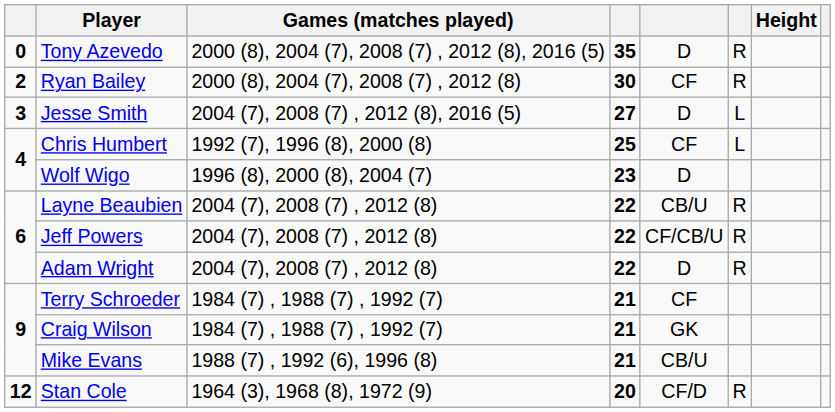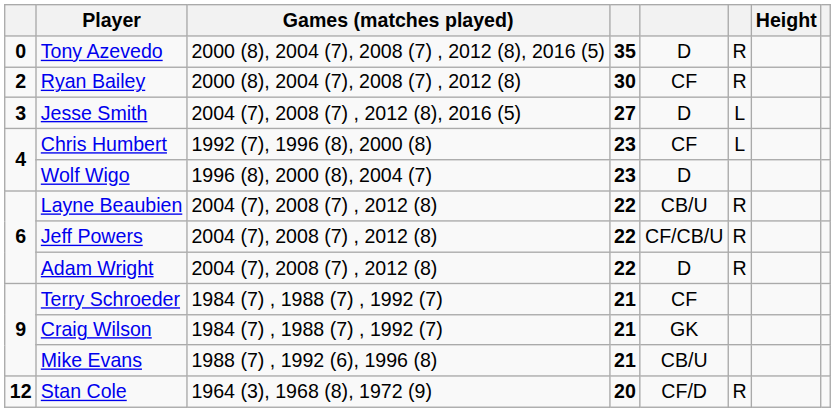 <table class="wikitable sortable" style="text-align: center; font-size: 90%; margin-left: 1em;">
 <tr>
 <th></th>
 <th>Player</th>
 <th>Games (matches played)</th>
 <th></th>
 <th></th>
 <th></th>
 <th>Height</th>
 <th></th>
 </tr>
 <tr>
 <td><strong>0</strong></td>
 <td style="text-align: left;" data-sort-value="Azevedo, Tony"><a href='#'>Tony Azevedo</a></td>
 <td style="text-align: left;">2000 (8), 2004 (7), 2008 (7) , 2012 (8), 2016 (5)</td>
 <td><strong>35</strong></td>
 <td>D</td>
 <td>R</td>
 <td style="text-align: left;"></td>
 <td style="text-align: left;"></td>
 </tr>
 <tr>
 <td><strong>2</strong></td>
 <td style="text-align: left;" data-sort-value="Bailey, Ryan"><a href='#'>Ryan Bailey</a></td>
 <td style="text-align: left;">2000 (8), 2004 (7), 2008 (7) , 2012 (8)</td>
 <td><strong>30</strong></td>
 <td>CF</td>
 <td>R</td>
 <td style="text-align: left;"></td>
 <td style="text-align: left;"></td>
 </tr>
 <tr>
 <td><strong>3</strong></td>
 <td style="text-align: left;" data-sort-value="Smith, Jesse"><a href='#'>Jesse Smith</a></td>
 <td style="text-align: left;">2004 (7), 2008 (7) , 2012 (8), 2016 (5)</td>
 <td><strong>27</strong></td>
 <td>D</td>
 <td>L</td>
 <td style="text-align: left;"></td>
 <td style="text-align: left;"></td>
 </tr>
 <tr>
 <td rowspan="2"><strong>4</strong></td>
 <td style="text-align: left;" data-sort-value="Humbert, Chris"><a href='#'>Chris Humbert</a></td>
 <td style="text-align: left;">1992 (7), 1996 (8), 2000 (8)</td>
-<td><strong>25</strong></td>
+<td><strong>23</strong></td>
 <td>CF</td>
 <td>L</td>
 <td style="text-align: left;"></td>
 <td style="text-align: left;"></td>
 </tr>
 <tr>
 <td style="text-align: left;" data-sort-value="Wigo, Wolf"><a href='#'>Wolf Wigo</a></td>
 <td style="text-align: left;">1996 (8), 2000 (8), 2004 (7)</td>
 <td><strong>23</strong></td>
 <td>D</td>
 <td></td>
 <td style="text-align: left;"></td>
 <td style="text-align: left;"></td>
 </tr>
 <tr>
 <td rowspan="3"><strong>6</strong></td>
 <td style="text-align: left;" data-sort-value="Beaubien, Layne"><a href='#'>Layne Beaubien</a></td>
 <td style="text-align: left;">2004 (7), 2008 (7) , 2012 (8)</td>
 <td><strong>22</strong></td>
 <td>CB/U</td>
 <td>R</td>
 <td style="text-align: left;"></td>
 <td style="text-align: left;"></td>
 </tr>
 <tr>
 <td style="text-align: left;" data-sort-value="Powers, Jeff"><a href='#'>Jeff Powers</a></td>
 <td style="text-align: left;">2004 (7), 2008 (7) , 2012 (8)</td>
 <td><strong>22</strong></td>
 <td>CF/CB/U</td>
 <td>R</td>
 <td style="text-align: left;"></td>
 <td style="text-align: left;"></td>
 </tr>
 <tr>
 <td style="text-align: left;" data-sort-value="Wright, Adam"><a href='#'>Adam Wright</a></td>
 <td style="text-align: left;">2004 (7), 2008 (7) , 2012 (8)</td>
 <td><strong>22</strong></td>
 <td>D</td>
 <td>R</td>
 <td style="text-align: left;"></td>
 <td style="text-align: left;"></td>
 </tr>
 <tr>
 <td rowspan="3"><strong>9</strong></td>
 <td style="text-align: left;" data-sort-value="Schroeder, Terry"><a href='#'>Terry Schroeder</a></td>
 <td style="text-align: left;">1984 (7) , 1988 (7) , 1992 (7)</td>
 <td><strong>21</strong></td>
 <td>CF</td>
 <td></td>
 <td style="text-align: left;"></td>
 <td style="text-align: left;"></td>
 </tr>
 <tr>
 <td style="text-align: left;" data-sort-value="Wilson, Craig"><a href='#'>Craig Wilson</a></td>
 <td style="text-align: left;">1984 (7) , 1988 (7) , 1992 (7)</td>
 <td><strong>21</strong></td>
 <td>GK</td>
 <td></td>
 <td style="text-align: left;"></td>
 <td style="text-align: left;"></td>
 </tr>
 <tr>
 <td style="text-align: left;" data-sort-value="Evans, Mike"><a href='#'>Mike Evans</a></td>
 <td style="text-align: left;">1988 (7) , 1992 (6), 1996 (8)</td>
 <td><strong>21</strong></td>
 <td>CB/U</td>
 <td></td>
 <td style="text-align: left;"></td>
 <td style="text-align: left;"></td>
 </tr>
 <tr>
 <td><strong>12</strong></td>
 <td style="text-align: left;" data-sort-value="Cole, Stan"><a href='#'>Stan Cole</a></td>
 <td style="text-align: left;">1964 (3), 1968 (8), 1972 (9) </td>
 <td><strong>20</strong></td>
 <td>CF/D</td>
 <td>R</td>
 <td style="text-align: left;"></td>
 <td style="text-align: left;"></td>
 </tr>
 </table>
